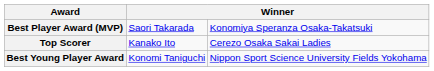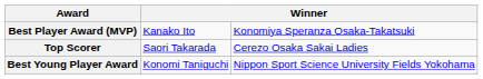 <table class="wikitable">
 <tr>
 <th>Award</th>
 <th colspan=3>Winner</th>
 </tr>
 <tr>
 <th>Best Player Award (MVP)</th>
-<td> <a href='#'>Saori Takarada</a></td>
+<td> <a href='#'>Kanako Ito</a></td>
 <td><a href='#'>Konomiya Speranza Osaka-Takatsuki</a></td>
 </tr>
 <tr>
 <th>Top Scorer</th>
-<td> <a href='#'>Kanako Ito</a></td>
+<td> <a href='#'>Saori Takarada</a></td>
 <td><a href='#'>Cerezo Osaka Sakai Ladies</a></td>
 </tr>
 <tr>
 <th>Best Young Player Award</th>
 <td> <a href='#'>Konomi Taniguchi</a></td>
 <td><a href='#'>Nippon Sport Science University Fields Yokohama</a></td>
 </tr>
 </table>
